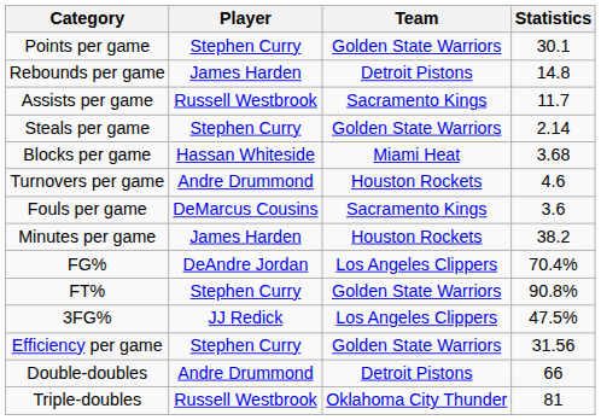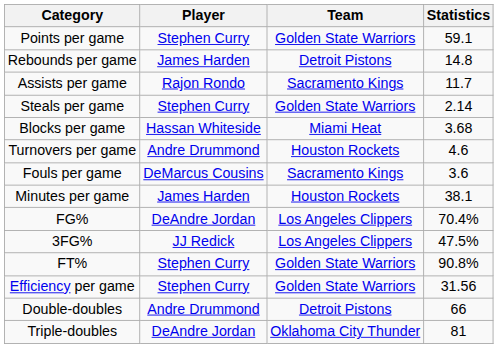 <table class="wikitable" style="text-align:center">
 <tr>
 <th>Category</th>
 <th>Player</th>
 <th>Team</th>
 <th>Statistics</th>
 </tr>
 <tr>
 <td>Points per game</td>
 <td><a href='#'>Stephen Curry</a></td>
 <td><a href='#'>Golden State Warriors</a></td>
-<td>30.1</td>
+<td>59.1</td>
 </tr>
 <tr>
 <td>Rebounds per game</td>
 <td><a href='#'>James Harden</a></td>
 <td><a href='#'>Detroit Pistons</a></td>
 <td>14.8</td>
 </tr>
 <tr>
 <td>Assists per game</td>
-<td><a href='#'>Russell Westbrook</a></td>
+<td><a href='#'>Rajon Rondo</a></td>
 <td><a href='#'>Sacramento Kings</a></td>
 <td>11.7</td>
 </tr>
 <tr>
 <td>Steals per game</td>
 <td><a href='#'>Stephen Curry</a></td>
 <td><a href='#'>Golden State Warriors</a></td>
 <td>2.14</td>
 </tr>
 <tr>
 <td>Blocks per game</td>
 <td><a href='#'>Hassan Whiteside</a></td>
 <td><a href='#'>Miami Heat</a></td>
 <td>3.68</td>
 </tr>
 <tr>
 <td>Turnovers per game</td>
 <td><a href='#'>Andre Drummond</a></td>
 <td><a href='#'>Houston Rockets</a></td>
 <td>4.6</td>
 </tr>
 <tr>
 <td>Fouls per game</td>
 <td><a href='#'>DeMarcus Cousins</a></td>
 <td><a href='#'>Sacramento Kings</a></td>
 <td>3.6</td>
 </tr>
 <tr>
 <td>Minutes per game</td>
 <td><a href='#'>James Harden</a></td>
 <td><a href='#'>Houston Rockets</a></td>
-<td>38.2</td>
+<td>38.1</td>
 </tr>
 <tr>
 <td>FG%</td>
 <td><a href='#'>DeAndre Jordan</a></td>
 <td><a href='#'>Los Angeles Clippers</a></td>
 <td>70.4%</td>
 </tr>
 <tr>
+<td>3FG%</td>
+<td><a href='#'>JJ Redick</a></td>
+<td><a href='#'>Los Angeles Clippers</a></td>
+<td>47.5%</td>
+</tr>
+<tr>
 <td>FT%</td>
 <td><a href='#'>Stephen Curry</a></td>
 <td><a href='#'>Golden State Warriors</a></td>
 <td>90.8%</td>
-</tr>
-<tr>
-<td>3FG%</td>
-<td><a href='#'>JJ Redick</a></td>
-<td><a href='#'>Los Angeles Clippers</a></td>
-<td>47.5%</td>
 </tr>
 <tr>
 <td><a href='#'>Efficiency</a> per game</td>
 <td><a href='#'>Stephen Curry</a></td>
 <td><a href='#'>Golden State Warriors</a></td>
 <td>31.56</td>
 </tr>
 <tr>
 <td>Double-doubles</td>
 <td><a href='#'>Andre Drummond</a></td>
 <td><a href='#'>Detroit Pistons</a></td>
 <td>66</td>
 </tr>
 <tr>
 <td>Triple-doubles</td>
-<td><a href='#'>Russell Westbrook</a></td>
+<td><a href='#'>DeAndre Jordan</a></td>
 <td><a href='#'>Oklahoma City Thunder</a></td>
 <td>81</td>
 </tr>
 </table>
